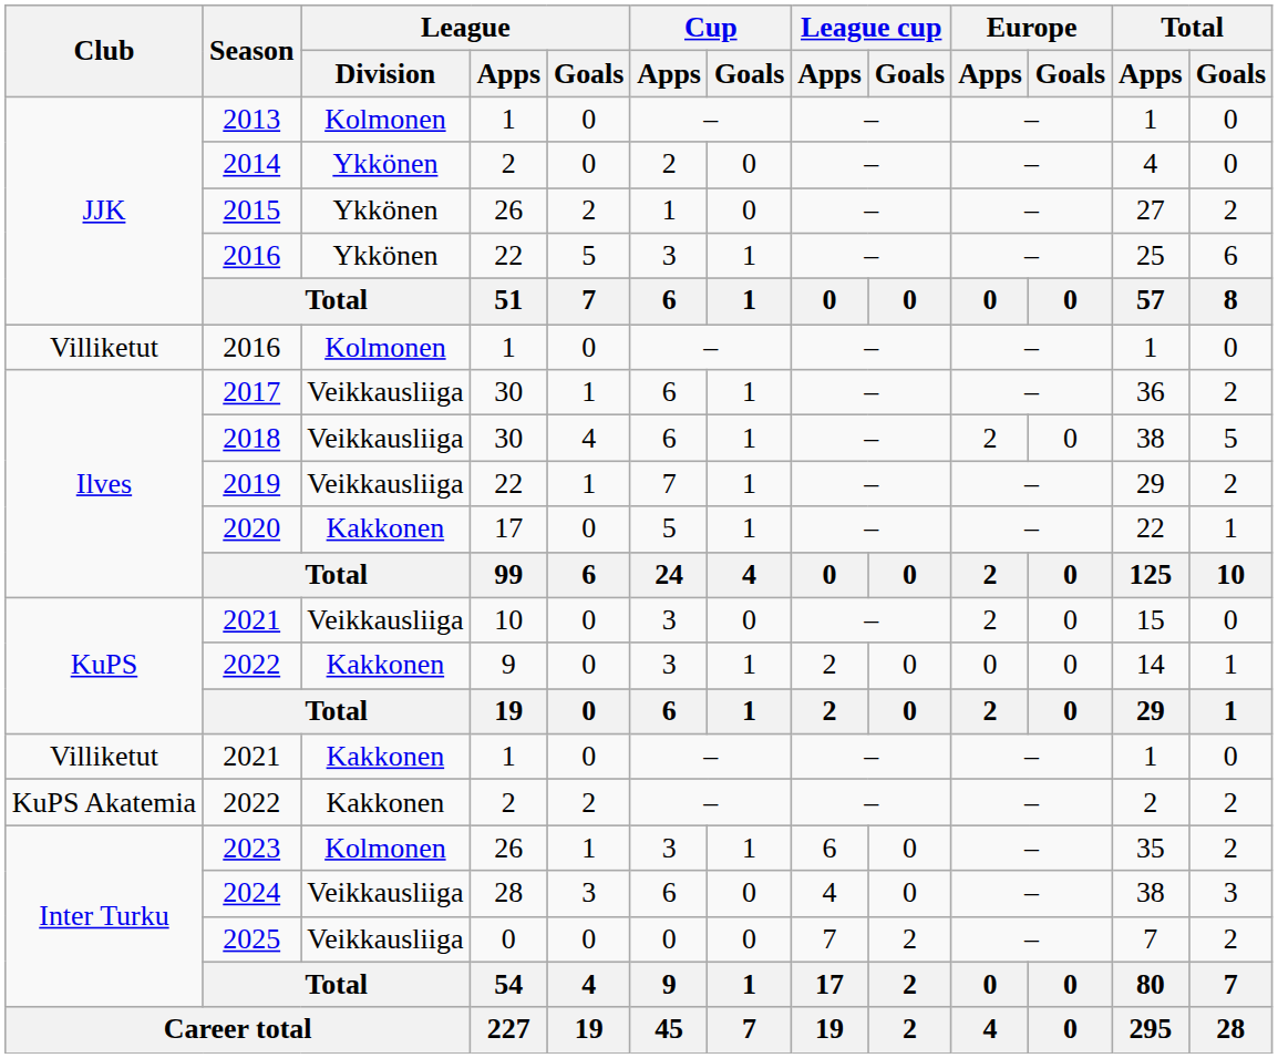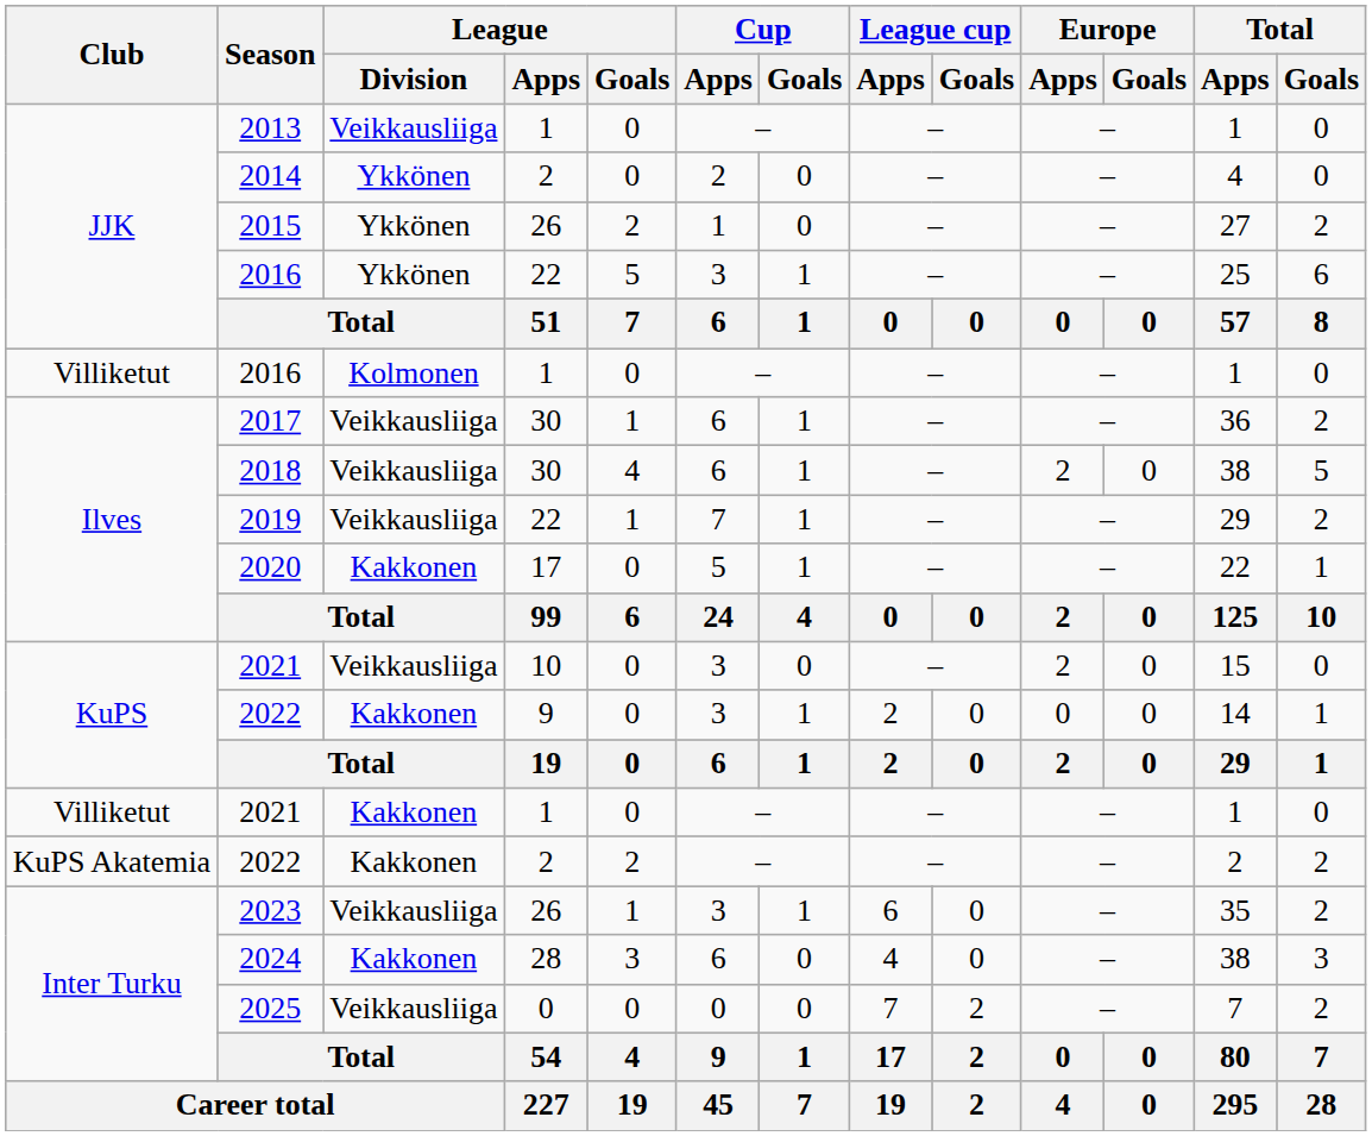 <table class="wikitable" style="text-align:center">
 <tr>
 <th rowspan="2">Club</th>
 <th rowspan="2">Season</th>
 <th colspan="3">League</th>
 <th colspan="2"><a href='#'>Cup</a></th>
 <th colspan="2"><a href='#'>League cup</a></th>
 <th colspan="2">Europe</th>
 <th colspan="2">Total</th>
 </tr>
 <tr>
 <th>Division</th>
 <th>Apps</th>
 <th>Goals</th>
 <th>Apps</th>
 <th>Goals</th>
 <th>Apps</th>
 <th>Goals</th>
 <th>Apps</th>
 <th>Goals</th>
 <th>Apps</th>
 <th>Goals</th>
 </tr>
 <tr>
 <td rowspan=5><a href='#'>JJK</a></td>
 <td><a href='#'>2013</a></td>
-<td><a href='#'>Kolmonen</a></td>
+<td><a href='#'>Veikkausliiga</a></td>
 <td>1</td>
 <td>0</td>
 <td colspan=2>–</td>
 <td colspan=2>–</td>
 <td colspan=2>–</td>
 <td>1</td>
 <td>0</td>
 </tr>
 <tr>
 <td><a href='#'>2014</a></td>
 <td><a href='#'>Ykkönen</a></td>
 <td>2</td>
 <td>0</td>
 <td>2</td>
 <td>0</td>
 <td colspan=2>–</td>
 <td colspan=2>–</td>
 <td>4</td>
 <td>0</td>
 </tr>
 <tr>
 <td><a href='#'>2015</a></td>
 <td>Ykkönen</td>
 <td>26</td>
 <td>2</td>
 <td>1</td>
 <td>0</td>
 <td colspan=2>–</td>
 <td colspan=2>–</td>
 <td>27</td>
 <td>2</td>
 </tr>
 <tr>
 <td><a href='#'>2016</a></td>
 <td>Ykkönen</td>
 <td>22</td>
 <td>5</td>
 <td>3</td>
 <td>1</td>
 <td colspan=2>–</td>
 <td colspan=2>–</td>
 <td>25</td>
 <td>6</td>
 </tr>
 <tr>
 <th colspan=2>Total</th>
 <th>51</th>
 <th>7</th>
 <th>6</th>
 <th>1</th>
 <th>0</th>
 <th>0</th>
 <th>0</th>
 <th>0</th>
 <th>57</th>
 <th>8</th>
 </tr>
 <tr>
 <td>Villiketut</td>
 <td>2016</td>
 <td><a href='#'>Kolmonen</a></td>
 <td>1</td>
 <td>0</td>
 <td colspan=2>–</td>
 <td colspan=2>–</td>
 <td colspan=2>–</td>
 <td>1</td>
 <td>0</td>
 </tr>
 <tr>
 <td rowspan=5><a href='#'>Ilves</a></td>
 <td><a href='#'>2017</a></td>
 <td>Veikkausliiga</td>
 <td>30</td>
 <td>1</td>
 <td>6</td>
 <td>1</td>
 <td colspan=2>–</td>
 <td colspan=2>–</td>
 <td>36</td>
 <td>2</td>
 </tr>
 <tr>
 <td><a href='#'>2018</a></td>
 <td>Veikkausliiga</td>
 <td>30</td>
 <td>4</td>
 <td>6</td>
 <td>1</td>
 <td colspan=2>–</td>
 <td>2</td>
 <td>0</td>
 <td>38</td>
 <td>5</td>
 </tr>
 <tr>
 <td><a href='#'>2019</a></td>
 <td>Veikkausliiga</td>
 <td>22</td>
 <td>1</td>
 <td>7</td>
 <td>1</td>
 <td colspan=2>–</td>
 <td colspan=2>–</td>
 <td>29</td>
 <td>2</td>
 </tr>
 <tr>
 <td><a href='#'>2020</a></td>
 <td><a href='#'>Kakkonen</a></td>
 <td>17</td>
 <td>0</td>
 <td>5</td>
 <td>1</td>
 <td colspan=2>–</td>
 <td colspan=2>–</td>
 <td>22</td>
 <td>1</td>
 </tr>
 <tr>
 <th colspan=2>Total</th>
 <th>99</th>
 <th>6</th>
 <th>24</th>
 <th>4</th>
 <th>0</th>
 <th>0</th>
 <th>2</th>
 <th>0</th>
 <th>125</th>
 <th>10</th>
 </tr>
 <tr>
 <td rowspan=3><a href='#'>KuPS</a></td>
 <td><a href='#'>2021</a></td>
 <td>Veikkausliiga</td>
 <td>10</td>
 <td>0</td>
 <td>3</td>
 <td>0</td>
 <td colspan=2>–</td>
 <td>2</td>
 <td>0</td>
 <td>15</td>
 <td>0</td>
 </tr>
 <tr>
 <td><a href='#'>2022</a></td>
 <td><a href='#'>Kakkonen</a></td>
 <td>9</td>
 <td>0</td>
 <td>3</td>
 <td>1</td>
 <td>2</td>
 <td>0</td>
 <td>0</td>
 <td>0</td>
 <td>14</td>
 <td>1</td>
 </tr>
 <tr>
 <th colspan=2>Total</th>
 <th>19</th>
 <th>0</th>
 <th>6</th>
 <th>1</th>
 <th>2</th>
 <th>0</th>
 <th>2</th>
 <th>0</th>
 <th>29</th>
 <th>1</th>
 </tr>
 <tr>
 <td>Villiketut</td>
 <td>2021</td>
 <td><a href='#'>Kakkonen</a></td>
 <td>1</td>
 <td>0</td>
 <td colspan=2>–</td>
 <td colspan=2>–</td>
 <td colspan=2>–</td>
 <td>1</td>
 <td>0</td>
 </tr>
 <tr>
 <td>KuPS Akatemia</td>
 <td>2022</td>
 <td>Kakkonen</td>
 <td>2</td>
 <td>2</td>
 <td colspan=2>–</td>
 <td colspan=2>–</td>
 <td colspan=2>–</td>
 <td>2</td>
 <td>2</td>
 </tr>
 <tr>
 <td rowspan=4><a href='#'>Inter Turku</a></td>
 <td><a href='#'>2023</a></td>
-<td><a href='#'>Kolmonen</a></td>
+<td>Veikkausliiga</td>
 <td>26</td>
 <td>1</td>
 <td>3</td>
 <td>1</td>
 <td>6</td>
 <td>0</td>
 <td colspan=2>–</td>
 <td>35</td>
 <td>2</td>
 </tr>
 <tr>
 <td><a href='#'>2024</a></td>
-<td>Veikkausliiga</td>
+<td><a href='#'>Kakkonen</a></td>
 <td>28</td>
 <td>3</td>
 <td>6</td>
 <td>0</td>
 <td>4</td>
 <td>0</td>
 <td colspan=2>–</td>
 <td>38</td>
 <td>3</td>
 </tr>
 <tr>
 <td><a href='#'>2025</a></td>
 <td>Veikkausliiga</td>
 <td>0</td>
 <td>0</td>
 <td>0</td>
 <td>0</td>
 <td>7</td>
 <td>2</td>
 <td colspan=2>–</td>
 <td>7</td>
 <td>2</td>
 </tr>
 <tr>
 <th colspan=2>Total</th>
 <th>54</th>
 <th>4</th>
 <th>9</th>
 <th>1</th>
 <th>17</th>
 <th>2</th>
 <th>0</th>
 <th>0</th>
 <th>80</th>
 <th>7</th>
 </tr>
 <tr>
 <th colspan="3">Career total</th>
 <th>227</th>
 <th>19</th>
 <th>45</th>
 <th>7</th>
 <th>19</th>
 <th>2</th>
 <th>4</th>
 <th>0</th>
 <th>295</th>
 <th>28</th>
 </tr>
 </table>
